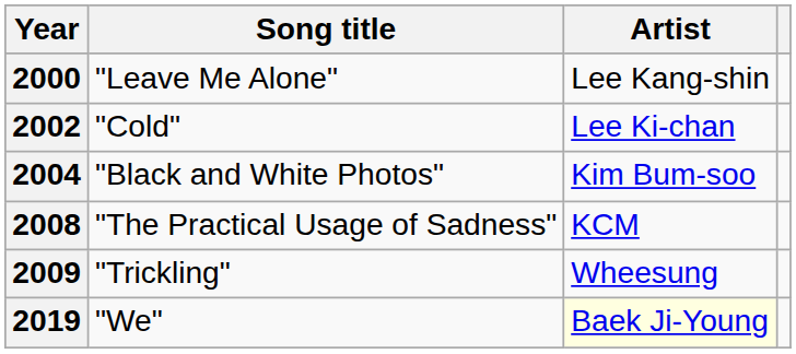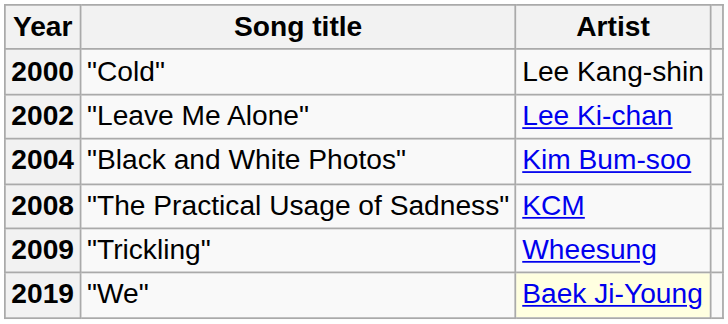 <table class="wikitable sortable plainrowheaders">
 <tr>
 <th>Year</th>
 <th>Song title</th>
 <th>Artist</th>
 <th scope="col" class="unsortable"></th>
 </tr>
 <tr>
 <th scope="row">2000</th>
-<td>"Leave Me Alone" </td>
+<td>"Cold" </td>
 <td>Lee Kang-shin</td>
 <td></td>
 </tr>
 <tr>
 <th scope="row">2002</th>
-<td>"Cold" </td>
+<td>"Leave Me Alone" </td>
 <td><a href='#'>Lee Ki-chan</a></td>
 <td></td>
 </tr>
 <tr>
 <th scope="row">2004</th>
 <td>"Black and White Photos" </td>
 <td><a href='#'>Kim Bum-soo</a></td>
 <td></td>
 </tr>
 <tr>
 <th scope="row">2008</th>
 <td>"The Practical Usage of Sadness" </td>
 <td><a href='#'>KCM</a></td>
 <td></td>
 </tr>
 <tr>
 <th scope="row">2009</th>
 <td>"Trickling" </td>
 <td><a href='#'>Wheesung</a></td>
 <td></td>
 </tr>
 <tr>
 <th scope="row">2019</th>
 <td>"We" </td>
 <td style="background: lightyellow;"><a href='#'>Baek Ji-Young</a></td>
 <td></td>
 </tr>
 </table>
